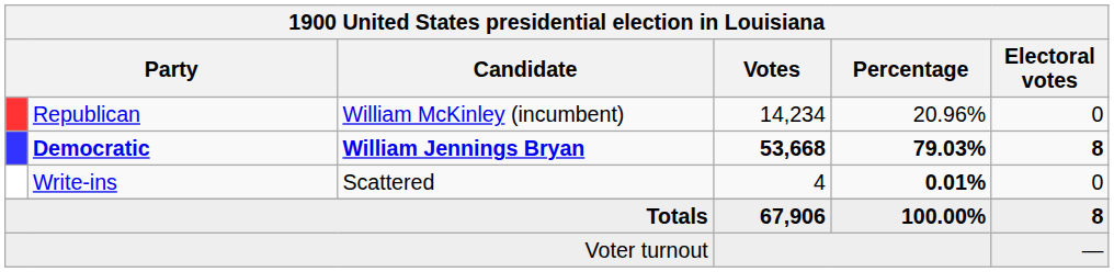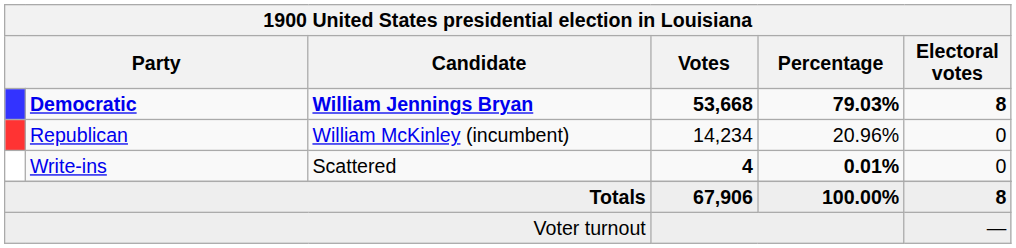 <table class="wikitable" style="font-size: 95%;">
 <tr>
 <th colspan="6">1900 United States presidential election in Louisiana</th>
 </tr>
 <tr>
 <th colspan="2" style="width: 15em">Party</th>
 <th style="width: 17em">Candidate</th>
 <th style="width: 5em">Votes</th>
 <th style="width: 7em">Percentage</th>
 <th style="width: 5em">Electoral votes</th>
 </tr>
 <tr>
+<th style="background-color:#3333FF; width: 3px"></th>
+<td style="width: 130px"><strong><a href='#'>Democratic</a></strong></td>
+<td><strong><a href='#'>William Jennings Bryan</a></strong></td>
+<td align="right"><strong>53,668</strong></td>
+<td align="right"><strong>79.03%</strong></td>
+<td align="right"><strong>8</strong></td>
+</tr>
+<tr>
 <th style="background-color:#FF3333; width: 3px"></th>
 <td style="width: 130px"><a href='#'>Republican</a></td>
 <td><a href='#'>William McKinley</a> (incumbent)</td>
 <td align="right">14,234</td>
 <td align="right">20.96%</td>
 <td align="right">0</td>
 </tr>
 <tr>
-<th style="background-color:#3333FF; width: 3px"></th>
-<td style="width: 130px"><strong><a href='#'>Democratic</a></strong></td>
-<td><strong><a href='#'>William Jennings Bryan</a></strong></td>
-<td align="right"><strong>53,668</strong></td>
-<td align="right"><strong>79.03%</strong></td>
-<td align="right"><strong>8</strong></td>
-</tr>
-<tr>
 <th style="background-color:#fff; width: 3px"></th>
 <td style="width: 130px"><a href='#'>Write-ins</a></td>
 <td>Scattered</td>
-<td align="right">4</td>
+<td align="right"><strong>4</strong></td>
 <td align="right"><strong>0.01%</strong></td>
 <td align="right">0</td>
 </tr>
 <tr>
 </tr>
 <tr bgcolor="#EEEEEE">
 <td colspan="3" align="right"><strong>Totals</strong></td>
 <td align="right"><strong>67,906</strong></td>
 <td align="right"><strong>100.00%</strong></td>
 <td align="right"><strong>8</strong></td>
 </tr>
 <tr bgcolor="#EEEEEE">
 <td colspan="3" align="right">Voter turnout</td>
 <td colspan="2" align="right"></td>
 <td align="right">—</td>
 </tr>
 </table>
